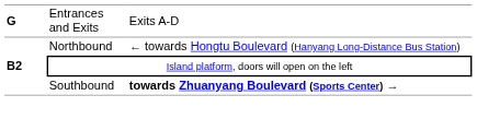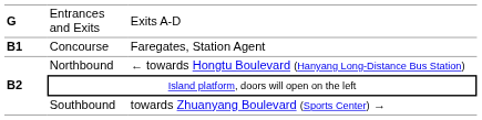 <table table border=0 cellspacing=0 cellpadding=3>
 <tr>
 <td style="border-top:solid 1px gray;border-bottom:solid 1px gray;" width=50><strong>G</strong></td>
 <td style="border-top:solid 1px gray;border-bottom:solid 1px gray;" width=100>Entrances and Exits</td>
 <td style="border-top:solid 1px gray;border-bottom:solid 1px gray;" width=450>Exits A-D</td>
+</tr>
+<tr>
+<td style="border-top:solid 0px gray;border-bottom:solid 1px gray;" width=50><strong>B1</strong></td>
+<td style="border-top:solid 0px gray;border-bottom:solid 1px gray;" width=100>Concourse</td>
+<td style="border-top:solid 0px gray;border-bottom:solid 1px gray;" width=450>Faregates, Station Agent</td>
 </tr>
 <tr>
 <td style="border-bottom:solid 1px gray;" rowspan=3><strong>B2</strong></td>
 <td>Northbound</td>
 <td>←  towards <a href='#'>Hongtu Boulevard</a> <small>(<a href='#'>Hanyang Long-Distance Bus Station</a>)</small></td>
 </tr>
 <tr>
 <td style="border-right:solid 2px black;border-left:solid 2px black;border-top:solid 2px black;border-bottom:solid 2px black;text-align:center;" colspan=2><small><a href='#'>Island platform</a>, doors will open on the left</small></td>
 </tr>
 <tr>
 <td style="border-bottom:solid 1px gray;">Southbound</td>
-<td style="border-bottom:solid 1px gray;"><strong> towards <a href='#'>Zhuanyang Boulevard</a> <small>(<a href='#'>Sports Center</a>)</small> →</strong></td>
+<td style="border-bottom:solid 1px gray;"> towards <a href='#'>Zhuanyang Boulevard</a> <small>(<a href='#'>Sports Center</a>)</small> →</td>
 </tr>
 </table>
